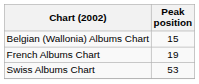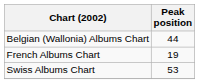 <table class="wikitable sortable">
 <tr>
 <th align="left">Chart (2002)</th>
 <th align="center">Peak<br>position</th>
 </tr>
 <tr>
 <td align="left">Belgian (Wallonia) Albums Chart</td>
-<td align="center">15</td>
+<td align="center">44</td>
 </tr>
 <tr>
 <td align="left">French Albums Chart</td>
 <td align="center">19</td>
 </tr>
 <tr>
 <td align="left">Swiss Albums Chart</td>
 <td align="center">53</td>
 </tr>
 <tr>
 </tr>
 </table>
